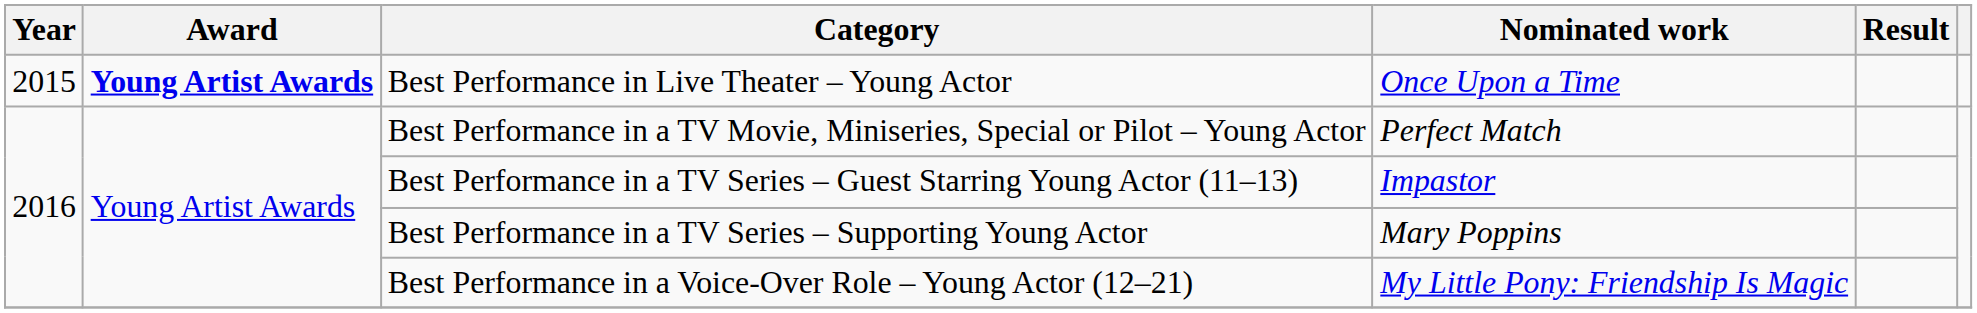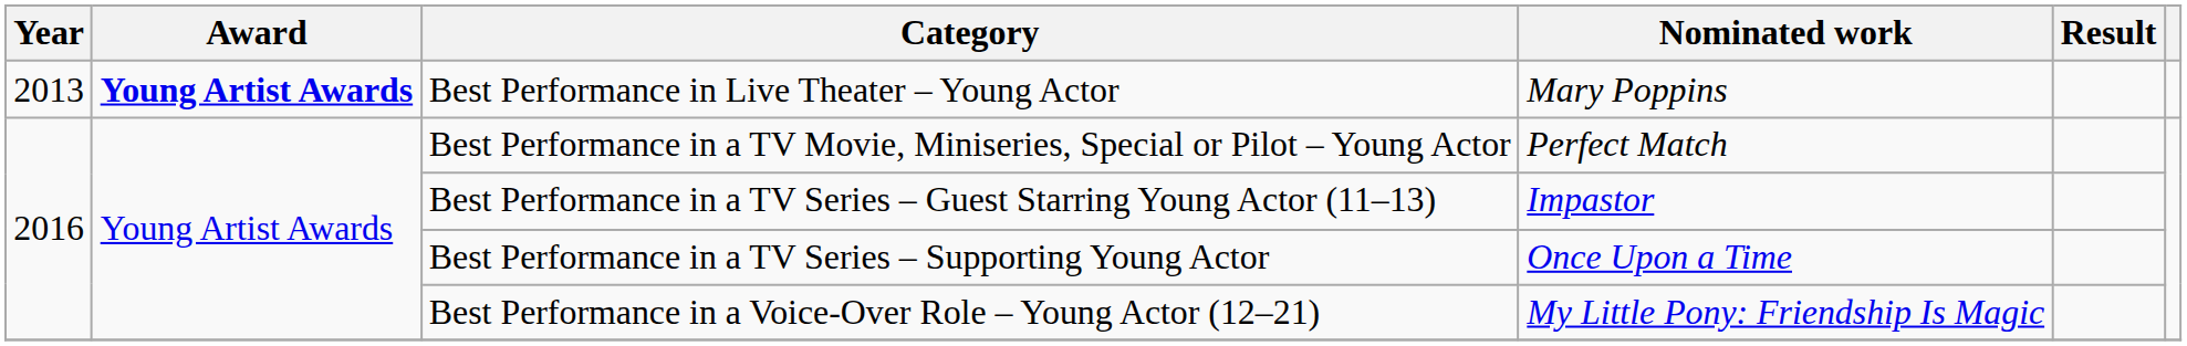 <table class="wikitable sortable plainrowheaders">
 <tr>
 <th>Year</th>
 <th>Award</th>
 <th>Category</th>
 <th>Nominated work</th>
 <th>Result</th>
 <th class="unsortable"></th>
 </tr>
 <tr>
-<td>2015</td>
+<td>2013</td>
 <td><strong><a href='#'>Young Artist Awards</a></strong></td>
 <td>Best Performance in Live Theater – Young Actor</td>
-<td><em><a href='#'>Once Upon a Time</a></em></td>
+<td><em>Mary Poppins</em></td>
 <td></td>
 <td style="text-align: center;"></td>
 </tr>
 <tr>
 <td rowspan="4">2016</td>
 <td rowspan="4"><a href='#'>Young Artist Awards</a></td>
 <td>Best Performance in a TV Movie, Miniseries, Special or Pilot – Young Actor</td>
 <td><em>Perfect Match</em></td>
 <td></td>
 <td rowspan="4" style="text-align: center;"></td>
 </tr>
 <tr>
 <td>Best Performance in a TV Series – Guest Starring Young Actor (11–13)</td>
 <td><em><a href='#'>Impastor</a></em></td>
 <td></td>
 </tr>
 <tr>
 <td>Best Performance in a TV Series – Supporting Young Actor</td>
-<td><em>Mary Poppins</em></td>
+<td><em><a href='#'>Once Upon a Time</a></em></td>
 <td></td>
 </tr>
 <tr>
 <td>Best Performance in a Voice-Over Role – Young Actor (12–21)</td>
 <td><em><a href='#'>My Little Pony: Friendship Is Magic</a></em></td>
 <td></td>
 </tr>
 <tr>
 </tr>
 </table>
